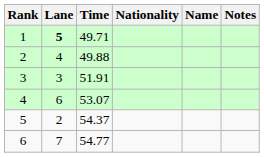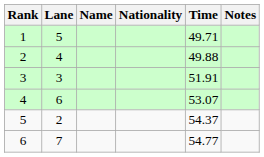 <table class="wikitable sortable" style="text-align:center">
 <tr>
 <th>Rank</th>
 <th>Lane</th>
+<th>Name</th>
+<th>Nationality</th>
 <th>Time</th>
-<th>Nationality</th>
-<th>Name</th>
 <th>Notes</th>
 </tr>
 <tr bgcolor=ccffcc>
 <td>1</td>
-<td><strong>5</strong></td>
-<td>49.71</td>
+<td>5</td>
 <td align=left></td>
 <td align=left></td>
+<td>49.71</td>
 <td><strong></strong></td>
 </tr>
 <tr bgcolor=ccffcc>
 <td>2</td>
 <td>4</td>
-<td>49.88</td>
 <td align=left></td>
 <td align=left></td>
+<td>49.88</td>
 <td><strong></strong></td>
 </tr>
 <tr bgcolor=ccffcc>
 <td>3</td>
 <td>3</td>
-<td>51.91</td>
 <td align=left></td>
 <td align=left></td>
+<td>51.91</td>
 <td><strong></strong></td>
 </tr>
 <tr bgcolor=ccffcc>
 <td>4</td>
 <td>6</td>
-<td>53.07</td>
 <td align=left></td>
 <td align=left></td>
+<td>53.07</td>
 <td><strong></strong></td>
 </tr>
 <tr>
 <td>5</td>
 <td>2</td>
-<td>54.37</td>
 <td align=left></td>
 <td align=left></td>
+<td>54.37</td>
 <td></td>
 </tr>
 <tr>
 <td>6</td>
 <td>7</td>
-<td>54.77</td>
 <td align=left></td>
 <td align=left></td>
+<td>54.77</td>
 <td></td>
 </tr>
 </table>
